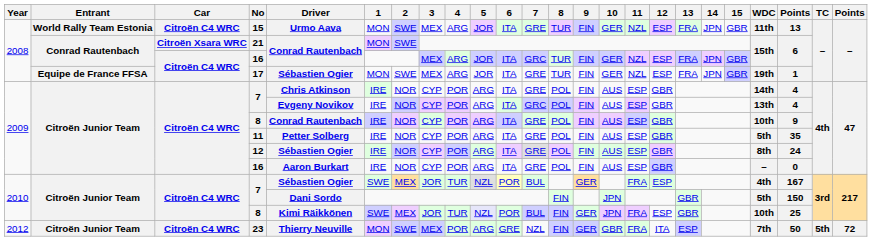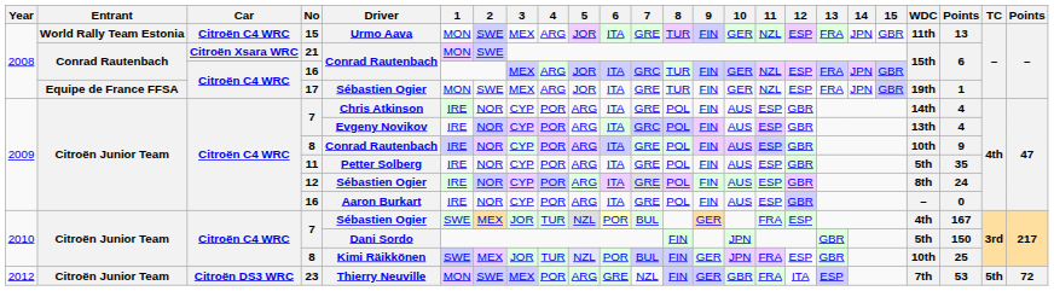 <table class="wikitable" style="text-align:center; font-size:85%">
 <tr>
 <th>Year</th>
 <th>Entrant</th>
 <th>Car</th>
 <th>No</th>
 <th>Driver</th>
 <th>1</th>
 <th>2</th>
 <th>3</th>
 <th>4</th>
 <th>5</th>
 <th>6</th>
 <th>7</th>
 <th>8</th>
 <th>9</th>
 <th>10</th>
 <th>11</th>
 <th>12</th>
 <th>13</th>
 <th>14</th>
 <th>15</th>
 <th>WDC</th>
 <th>Points</th>
 <th>TC</th>
 <th>Points</th>
 </tr>
 <tr>
 <td rowspan=4><a href='#'>2008</a></td>
 <th nowrap>World Rally Team Estonia</th>
 <th nowrap><a href='#'>Citroën C4 WRC</a></th>
 <th>15</th>
 <th nowrap> <a href='#'>Urmo Aava</a></th>
 <td><a href='#'>MON</a></td>
 <td style="background:#CFCFFF;"><a href='#'>SWE</a><br></td>
 <td><a href='#'>MEX</a></td>
 <td><a href='#'>ARG</a></td>
 <td style="background:#EFCFFF;"><a href='#'>JOR</a><br></td>
 <td style="background:#DFFFDF;"><a href='#'>ITA</a><br></td>
 <td style="background:#DFFFDF;"><a href='#'>GRE</a><br></td>
 <td style="background:#EFCFFF;"><a href='#'>TUR</a><br></td>
 <td style="background:#CFCFFF;"><a href='#'>FIN</a><br></td>
 <td style="background:#DFFFDF;"><a href='#'>GER</a><br></td>
 <td style="background:#DFFFDF;"><a href='#'>NZL</a><br></td>
 <td style="background:#EFCFFF;"><a href='#'>ESP</a><br></td>
 <td style="background:#DFFFDF;"><a href='#'>FRA</a><br></td>
 <td><a href='#'>JPN</a></td>
 <td><a href='#'>GBR</a></td>
 <th>11th</th>
 <th>13</th>
 <th rowspan=4>–</th>
 <th rowspan=4>–</th>
 </tr>
 <tr>
 <th rowspan=2 nowrap>Conrad Rautenbach</th>
 <th nowrap><a href='#'>Citroën Xsara WRC</a></th>
 <th>21</th>
 <th rowspan=2 nowrap> <a href='#'>Conrad Rautenbach</a></th>
 <td style="background:#EFCFFF;"><a href='#'>MON</a><br></td>
 <td style="background:#CFCFFF;"><a href='#'>SWE</a><br></td>
 <td colspan=13></td>
 <th rowspan=2>15th</th>
 <th rowspan=2>6</th>
 </tr>
 <tr>
 <th rowspan=2 nowrap><a href='#'>Citroën C4 WRC</a></th>
 <th>16</th>
 <td colspan=2></td>
 <td style="background:#CFCFFF;"><a href='#'>MEX</a><br></td>
 <td style="background:#DFFFDF;"><a href='#'>ARG</a><br></td>
 <td style="background:#CFCFFF;"><a href='#'>JOR</a><br></td>
 <td style="background:#CFCFFF;"><a href='#'>ITA</a><br></td>
 <td style="background:#cfcfff;"><a href='#'>GRC</a><br></td>
 <td style="background:#DFFFDF;"><a href='#'>TUR</a><br></td>
 <td style="background:#CFCFFF;"><a href='#'>FIN</a><br></td>
 <td style="background:#CFCFFF;"><a href='#'>GER</a><br></td>
 <td style="background:#EFCFFF;"><a href='#'>NZL</a><br></td>
 <td style="background:#EFCFFF;"><a href='#'>ESP</a><br></td>
 <td style="background:#CFCFFF;"><a href='#'>FRA</a><br></td>
 <td style="background:#EFCFFF;"><a href='#'>JPN</a><br></td>
 <td style="background:#CFCFFF;"><a href='#'>GBR</a><br></td>
 </tr>
 <tr>
 <th nowrap>Equipe de France FFSA</th>
 <th>17</th>
 <th nowrap> <a href='#'>Sébastien Ogier</a></th>
 <td><a href='#'>MON</a></td>
 <td><a href='#'>SWE</a></td>
 <td><a href='#'>MEX</a></td>
 <td><a href='#'>ARG</a></td>
 <td><a href='#'>JOR</a></td>
 <td><a href='#'>ITA</a></td>
 <td><a href='#'>GRE</a></td>
 <td><a href='#'>TUR</a></td>
 <td><a href='#'>FIN</a></td>
 <td><a href='#'>GER</a></td>
 <td><a href='#'>NZL</a></td>
 <td><a href='#'>ESP</a></td>
 <td><a href='#'>FRA</a></td>
 <td><a href='#'>JPN</a></td>
 <td style="background:#CFCFFF;"><a href='#'>GBR</a><br></td>
 <th>19th</th>
 <th>1</th>
 </tr>
 <tr>
 <td rowspan=6><a href='#'>2009</a></td>
 <th rowspan=6 nowrap>Citroën Junior Team</th>
 <th rowspan=6 nowrap><a href='#'>Citroën C4 WRC</a></th>
 <th rowspan=2>7</th>
 <th nowrap> <a href='#'>Chris Atkinson</a></th>
 <td style="background:#dfffdf;"><a href='#'>IRE</a><br></td>
 <td><a href='#'>NOR</a></td>
 <td><a href='#'>CYP</a></td>
 <td><a href='#'>POR</a></td>
 <td><a href='#'>ARG</a></td>
 <td><a href='#'>ITA</a></td>
 <td><a href='#'>GRE</a></td>
 <td><a href='#'>POL</a></td>
 <td><a href='#'>FIN</a></td>
 <td><a href='#'>AUS</a></td>
 <td><a href='#'>ESP</a></td>
 <td><a href='#'>GBR</a></td>
 <td colspan=3></td>
 <th>14th</th>
 <th>4</th>
 <th rowspan=6>4th</th>
 <th rowspan=6>47</th>
 </tr>
 <tr>
 <th nowrap> <a href='#'>Evgeny Novikov</a></th>
 <td><a href='#'>IRE</a></td>
 <td style="background:#cfcfff;"><a href='#'>NOR</a><br></td>
 <td style="background:#efcfff;"><a href='#'>CYP</a><br></td>
 <td style="background:#efcfff;"><a href='#'>POR</a><br></td>
 <td><a href='#'>ARG</a></td>
 <td style="background:#dfffdf;"><a href='#'>ITA</a><br></td>
 <td style="background:#cfcfff;"><a href='#'>GRC</a><br></td>
 <td style="background:#cfcfff;"><a href='#'>POL</a><br></td>
 <td style="background:#efcfff;"><a href='#'>FIN</a><br></td>
 <td><a href='#'>AUS</a></td>
 <td style="background:#efcfff;"><a href='#'>ESP</a><br></td>
 <td><a href='#'>GBR</a></td>
 <td colspan=3></td>
 <th>13th</th>
 <th>4</th>
 </tr>
 <tr>
 <th>8</th>
 <th nowrap> <a href='#'>Conrad Rautenbach</a></th>
 <td style="background:#cfcfff;"><a href='#'>IRE</a><br></td>
 <td style="background:#efcfff;"><a href='#'>NOR</a><br></td>
 <td style="background:#dfffdf;"><a href='#'>CYP</a><br></td>
 <td style="background:#efcfff;"><a href='#'>POR</a><br></td>
 <td style="background:#efcfff;"><a href='#'>ARG</a><br></td>
 <td style="background:#cfcfff;"><a href='#'>ITA</a><br></td>
 <td style="background:#dfffdf;"><a href='#'>GRE</a><br></td>
 <td style="background:#dfffdf;"><a href='#'>POL</a><br></td>
 <td style="background:#efcfff;"><a href='#'>FIN</a><br></td>
 <td style="background:#efcfff;"><a href='#'>AUS</a><br></td>
 <td style="background:#cfcfff;"><a href='#'>ESP</a><br></td>
 <td style="background:#dfffdf;"><a href='#'>GBR</a><br></td>
 <td colspan=3></td>
 <th>10th</th>
 <th>9</th>
 </tr>
 <tr>
 <th>11</th>
 <th nowrap> <a href='#'>Petter Solberg</a></th>
 <td><a href='#'>IRE</a></td>
 <td><a href='#'>NOR</a></td>
 <td><a href='#'>CYP</a></td>
 <td><a href='#'>POR</a></td>
 <td><a href='#'>ARG</a></td>
 <td><a href='#'>ITA</a></td>
 <td><a href='#'>GRE</a></td>
 <td><a href='#'>POL</a></td>
 <td><a href='#'>FIN</a></td>
 <td><a href='#'>AUS</a></td>
 <td><a href='#'>ESP</a></td>
 <td style="background:#dfffdf;"><a href='#'>GBR</a><br></td>
 <td colspan=3></td>
 <th>5th</th>
 <th>35</th>
 </tr>
 <tr>
 <th>12</th>
 <th nowrap> <a href='#'>Sébastien Ogier</a></th>
 <td style="background:#dfffdf;"><a href='#'>IRE</a><br></td>
 <td style="background:#cfcfff;"><a href='#'>NOR</a><br></td>
 <td style="background:#efcfff;"><a href='#'>CYP</a><br></td>
 <td style="background:#cfcfff;"><a href='#'>POR</a><br></td>
 <td style="background:#dfffdf;"><a href='#'>ARG</a><br></td>
 <td style="background:#efcfff;"><a href='#'>ITA</a><br></td>
 <td style="background:#dfdfdf;"><a href='#'>GRE</a><br></td>
 <td style="background:#efcfff;"><a href='#'>POL</a><br></td>
 <td style="background:#dfffdf;"><a href='#'>FIN</a><br></td>
 <td style="background:#dfffdf;"><a href='#'>AUS</a><br></td>
 <td style="background:#dfffdf;"><a href='#'>ESP</a><br></td>
 <td style="background:#efcfff;"><a href='#'>GBR</a><br></td>
 <td colspan=3></td>
 <th>8th</th>
 <th>24</th>
 </tr>
 <tr>
 <th>16</th>
 <th nowrap> <a href='#'>Aaron Burkart</a></th>
 <td><a href='#'>IRE</a></td>
 <td><a href='#'>NOR</a></td>
 <td><a href='#'>CYP</a></td>
 <td><a href='#'>POR</a></td>
 <td><a href='#'>ARG</a></td>
 <td><a href='#'>ITA</a></td>
 <td><a href='#'>GRE</a></td>
 <td><a href='#'>POL</a></td>
 <td><a href='#'>FIN</a></td>
 <td><a href='#'>AUS</a></td>
 <td><a href='#'>ESP</a></td>
 <td style="background:#cfcfff;"><a href='#'>GBR</a><br></td>
 <td colspan=3></td>
 <th>–</th>
 <th>0</th>
 </tr>
 <tr>
 <td rowspan=3><a href='#'>2010</a></td>
 <th rowspan=3 nowrap>Citroën Junior Team</th>
 <th rowspan=3 nowrap><a href='#'>Citroën C4 WRC</a></th>
 <th rowspan=2>7</th>
 <th nowrap> <a href='#'>Sébastien Ogier</a></th>
 <td style="background:#dfffdf;"><a href='#'>SWE</a><br></td>
 <td style="background:#ffdf9f;"><a href='#'>MEX</a><br></td>
 <td style="background:#dfffdf;"><a href='#'>JOR</a><br></td>
 <td style="background:#dfffdf;"><a href='#'>TUR</a><br></td>
 <td style="background:#dfdfdf;"><a href='#'>NZL</a><br></td>
 <td style="background:#ffffbf;"><a href='#'>POR</a><br></td>
 <td style="background:#dfffdf;"><a href='#'>BUL</a><br></td>
 <td></td>
 <td style="background:#ffdf9f;"><a href='#'>GER</a><br></td>
 <td></td>
 <td style="background:#dfffdf;"><a href='#'>FRA</a><br></td>
 <td style="background:#dfffdf;"><a href='#'>ESP</a><br></td>
 <td colspan=3></td>
 <th>4th</th>
 <th>167</th>
 <th rowspan="3" style="background:#ffdf9f;">3rd</th>
 <th rowspan="3" style="background:#ffdf9f;">217</th>
 </tr>
 <tr>
 <th nowrap> <a href='#'>Dani Sordo</a></th>
 <td colspan=7></td>
 <td style="background:#dfffdf;"><a href='#'>FIN</a><br></td>
 <td></td>
 <td style="background:#dfffdf;"><a href='#'>JPN</a><br></td>
 <td colspan=2></td>
 <td style="background:#dfffdf;"><a href='#'>GBR</a><br></td>
 <td colspan=2></td>
 <th>5th</th>
 <th>150</th>
 </tr>
 <tr>
 <th>8</th>
 <th nowrap> <a href='#'>Kimi Räikkönen</a></th>
 <td style="background:#cfcfff;"><a href='#'>SWE</a><br></td>
 <td style="background:#efcfff;"><a href='#'>MEX</a><br></td>
 <td style="background:#dfffdf;"><a href='#'>JOR</a><br></td>
 <td style="background:#dfffdf;"><a href='#'>TUR</a><br></td>
 <td style="background: lavender;"><a href='#'>NZL</a></td>
 <td style="background:#dfffdf;"><a href='#'>POR</a><br></td>
 <td style="background:#cfcfff;"><a href='#'>BUL</a><br></td>
 <td style="background:#cfcfff;"><a href='#'>FIN</a><br></td>
 <td style="background:#dfffdf;"><a href='#'>GER</a><br></td>
 <td style="background:#efcfff;"><a href='#'>JPN</a><br></td>
 <td style="background:#efcfff;"><a href='#'>FRA</a><br></td>
 <td><a href='#'>ESP</a><br></td>
 <td style="background:#dfffdf;"><a href='#'>GBR</a><br></td>
 <td colspan=2></td>
 <th>10th</th>
 <th>25</th>
 </tr>
 <tr>
 <td><a href='#'>2012</a></td>
 <th nowrap>Citroën Junior Team</th>
-<th nowrap><a href='#'>Citroën C4 WRC</a></th>
+<th nowrap><a href='#'>Citroën DS3 WRC</a></th>
 <th>23</th>
 <th> <a href='#'>Thierry Neuville</a></th>
 <td style="background:#EFCFFF;"><a href='#'>MON</a><br></td>
 <td style="background:#CFCFFF;"><a href='#'>SWE</a><br></td>
 <td style="background:#CFCFFF;"><a href='#'>MEX</a><br></td>
 <td style="background:#dfffdf;"><a href='#'>POR</a><br></td>
 <td style="background:#dfffdf;"><a href='#'>ARG</a><br></td>
 <td style="background:#dfffdf;"><a href='#'>GRE</a><br></td>
 <td><a href='#'>NZL</a></td>
 <td style="background:#CFCFFF;"><a href='#'>FIN</a> <br></td>
 <td style="background:#CFCFFF;"><a href='#'>GER</a><br></td>
 <td style="background:#DFFFDF;"><a href='#'>GBR</a><br></td>
 <td style="background:#DFFFDF;"><a href='#'>FRA</a><br></td>
 <td><a href='#'>ITA</a></td>
 <td style="background:#CFCFFF;"><a href='#'>ESP</a><br></td>
 <td colspan=2></td>
 <th>7th</th>
-<th>50</th>
+<th>53</th>
 <th>5th</th>
 <th>72</th>
 </tr>
 </table>
